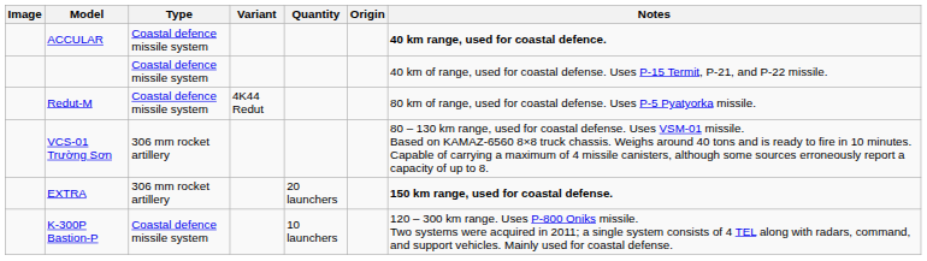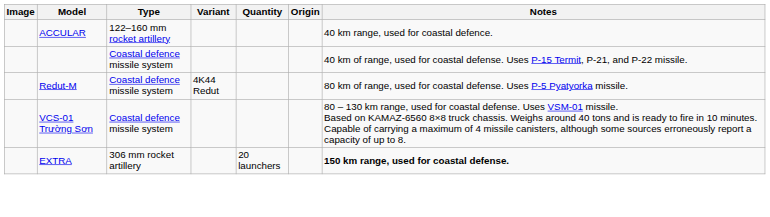 <table class="wikitable">
 <tr>
 <th>Image</th>
 <th>Model</th>
 <th>Type</th>
 <th>Variant</th>
 <th>Quantity</th>
 <th>Origin</th>
 <th>Notes</th>
 </tr>
 <tr>
 <td></td>
 <td><a href='#'>ACCULAR</a></td>
-<td><a href='#'>Coastal defence</a> missile system</td>
+<td>122–160 mm <a href='#'>rocket artillery</a></td>
 <td></td>
 <td></td>
 <td></td>
-<td><strong>40 km range, used for coastal defence.</strong></td>
+<td>40 km range, used for coastal defence.</td>
 </tr>
 <tr>
 <td></td>
 <td></td>
 <td><a href='#'>Coastal defence</a> missile system</td>
 <td></td>
 <td></td>
 <td></td>
 <td>40 km of range, used for coastal defense. Uses <a href='#'>P-15 Termit</a>, P-21, and P-22 missile.</td>
 </tr>
 <tr>
 <td></td>
 <td><a href='#'>Redut-M</a></td>
 <td><a href='#'>Coastal defence</a> missile system</td>
 <td>4K44 Redut</td>
 <td></td>
 <td></td>
 <td>80 km of range, used for coastal defense. Uses <a href='#'>P-5 Pyatyorka</a> missile.</td>
 </tr>
 <tr>
 <td></td>
 <td><a href='#'>VCS-01 Trường Sơn</a></td>
-<td>306 mm rocket artillery</td>
+<td><a href='#'>Coastal defence</a> missile system</td>
 <td></td>
 <td></td>
 <td></td>
 <td>80 – 130 km range, used for coastal defense. Uses <a href='#'>VSM-01</a> missile.<br>Based on KAMAZ-6560 8×8 truck chassis. Weighs around 40 tons and is ready to fire in 10 minutes. Capable of carrying a maximum of 4 missile canisters, although some sources erroneously report a capacity of up to 8.</td>
 </tr>
 <tr>
 <td></td>
 <td><a href='#'>EXTRA</a></td>
 <td>306 mm rocket artillery</td>
 <td></td>
 <td>20 launchers</td>
 <td></td>
 <td><strong>150 km range, used for coastal defense.</strong></td>
 </tr>
-<tr>
-<td></td>
-<td><a href='#'>K-300P Bastion-P</a></td>
-<td><a href='#'>Coastal defence</a> missile system</td>
-<td></td>
-<td>10 launchers</td>
-<td></td>
-<td>120 – 300 km range. Uses <a href='#'>P-800 Oniks</a> missile.<br>Two systems were acquired in 2011; a single system consists of 4 <a href='#'>TEL</a> along with radars, command, and support vehicles. Mainly used for coastal defense.</td>
-</tr>
 </table>
